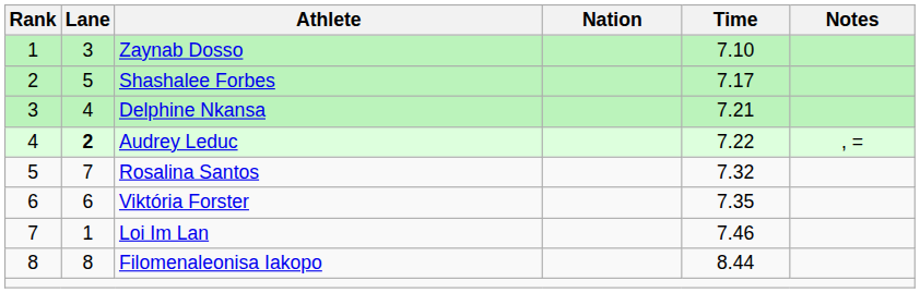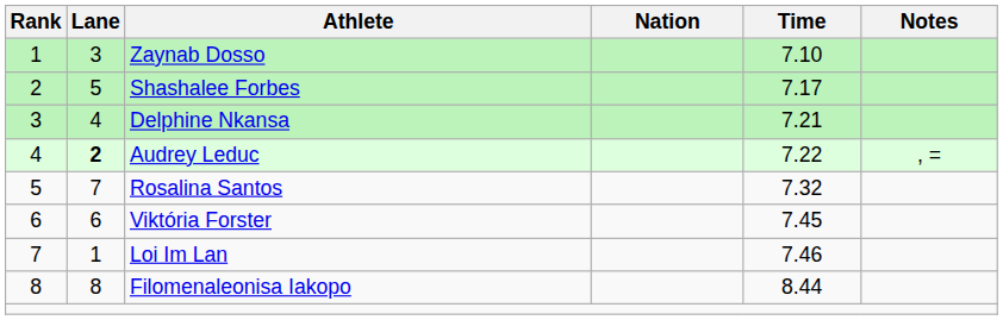 <table class="wikitable sortable" style="text-align:center;width: 60%;">
 <tr>
 <th scope="col" style="width: 10px;">Rank</th>
 <th scope="col" style="width: 10px;">Lane</th>
 <th scope="col">Athlete</th>
 <th scope="col">Nation</th>
 <th scope="col">Time</th>
 <th scope="col">Notes</th>
 </tr>
 <tr bgcolor=bbf3bb>
 <td>1</td>
 <td>3</td>
 <td align=left><a href='#'>Zaynab Dosso</a></td>
 <td align=left></td>
 <td>7.10</td>
 <td></td>
 </tr>
 <tr bgcolor=bbf3bb>
 <td>2</td>
 <td>5</td>
 <td align=left><a href='#'>Shashalee Forbes</a></td>
 <td align=left></td>
 <td>7.17</td>
 <td></td>
 </tr>
 <tr bgcolor=bbf3bb>
 <td>3</td>
 <td>4</td>
 <td align=left><a href='#'>Delphine Nkansa</a></td>
 <td align=left></td>
 <td>7.21</td>
 <td></td>
 </tr>
 <tr bgcolor=ddffdd>
 <td>4</td>
 <td><strong>2</strong></td>
 <td align=left><a href='#'>Audrey Leduc</a></td>
 <td align=left></td>
 <td>7.22</td>
 <td>, =</td>
 </tr>
 <tr>
 <td>5</td>
 <td>7</td>
 <td align=left><a href='#'>Rosalina Santos</a></td>
 <td align=left></td>
 <td>7.32</td>
 <td></td>
 </tr>
 <tr>
 <td>6</td>
 <td>6</td>
 <td align=left><a href='#'>Viktória Forster</a></td>
 <td align=left></td>
-<td>7.35</td>
+<td>7.45</td>
 <td></td>
 </tr>
 <tr>
 <td>7</td>
 <td>1</td>
 <td align=left><a href='#'>Loi Im Lan</a></td>
 <td align=left></td>
 <td>7.46</td>
 <td></td>
 </tr>
 <tr>
 <td>8</td>
 <td>8</td>
 <td align=left><a href='#'>Filomenaleonisa Iakopo</a></td>
 <td align=left></td>
 <td>8.44</td>
 <td></td>
 </tr>
 <tr class="sortbottom">
 <td colspan="6"></td>
 </tr>
 </table>
